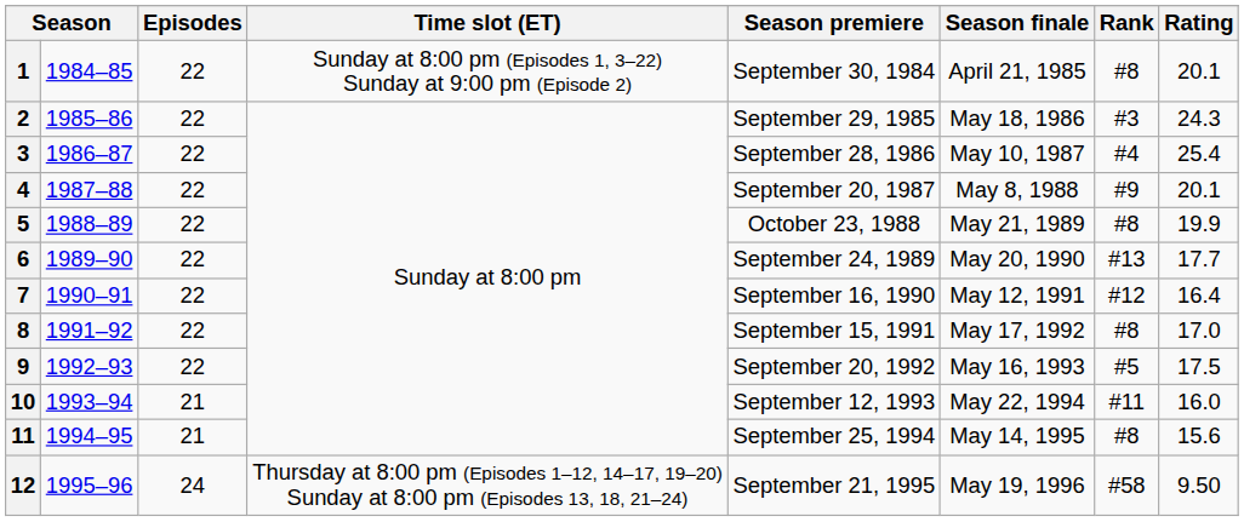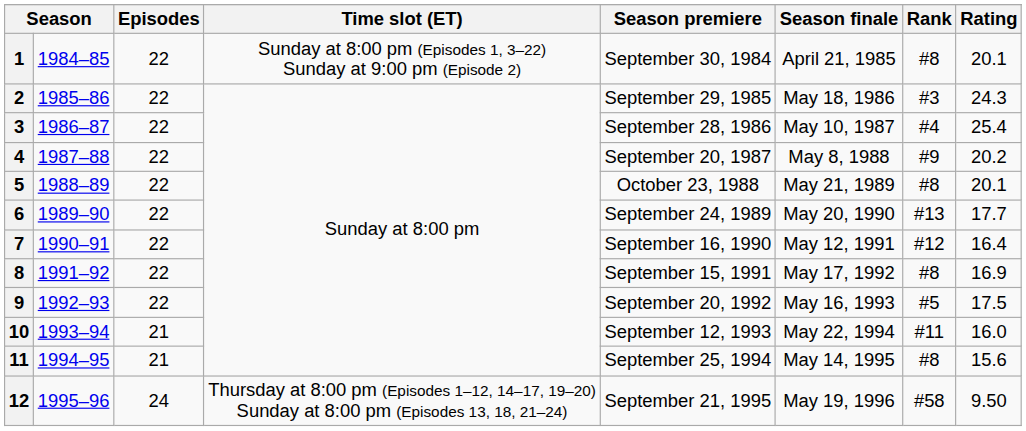 <table style="text-align:center;" class="wikitable">
 <tr>
 </tr>
 <tr>
 <th scope= "col" colspan="2">Season</th>
 <th scope= "col">Episodes</th>
 <th scope= "col">Time slot (ET)</th>
 <th scope= "col">Season premiere</th>
 <th scope= "col">Season finale</th>
 <th scope= "col">Rank</th>
 <th scope= "col">Rating</th>
 </tr>
 <tr>
 <th scope= "row">1</th>
 <td><a href='#'>1984–85</a></td>
 <td>22</td>
 <td>Sunday at 8:00 pm <small>(Episodes 1, 3–22)</small><br>Sunday at 9:00 pm <small>(Episode 2)</small></td>
 <td>September 30, 1984</td>
 <td>April 21, 1985</td>
 <td style="text-align:center">#8</td>
 <td style="text-align:center">20.1</td>
 </tr>
 <tr>
 <th scope= "row">2</th>
 <td><a href='#'>1985–86</a></td>
 <td>22</td>
 <td rowspan="10">Sunday at 8:00 pm</td>
 <td>September 29, 1985</td>
 <td>May 18, 1986</td>
 <td style="text-align:center">#3</td>
 <td style="text-align:center">24.3</td>
 </tr>
 <tr>
 <th scope= "row">3</th>
 <td><a href='#'>1986–87</a></td>
 <td>22</td>
 <td>September 28, 1986</td>
 <td>May 10, 1987</td>
 <td style="text-align:center">#4</td>
 <td style="text-align:center">25.4</td>
 </tr>
 <tr>
 <th scope= "row">4</th>
 <td><a href='#'>1987–88</a></td>
 <td>22</td>
 <td>September 20, 1987</td>
 <td>May 8, 1988</td>
 <td style="text-align:center">#9</td>
-<td style="text-align:center">20.1</td>
+<td style="text-align:center">20.2</td>
 </tr>
 <tr>
 <th scope= "row">5</th>
 <td><a href='#'>1988–89</a></td>
 <td>22</td>
 <td>October 23, 1988</td>
 <td>May 21, 1989</td>
 <td style="text-align:center">#8</td>
-<td style="text-align:center">19.9</td>
+<td style="text-align:center">20.1</td>
 </tr>
 <tr>
 <th scope= "row">6</th>
 <td><a href='#'>1989–90</a></td>
 <td>22</td>
 <td>September 24, 1989</td>
 <td>May 20, 1990</td>
 <td style="text-align:center">#13</td>
 <td style="text-align:center">17.7</td>
 </tr>
 <tr>
 <th scope= "row">7</th>
 <td><a href='#'>1990–91</a></td>
 <td>22</td>
 <td>September 16, 1990</td>
 <td>May 12, 1991</td>
 <td style="text-align:center">#12</td>
 <td style="text-align:center">16.4</td>
 </tr>
 <tr>
 <th scope= "row">8</th>
 <td><a href='#'>1991–92</a></td>
 <td>22</td>
 <td>September 15, 1991</td>
 <td>May 17, 1992</td>
 <td style="text-align:center">#8</td>
-<td style="text-align:center">17.0</td>
+<td style="text-align:center">16.9</td>
 </tr>
 <tr>
 <th scope= "row">9</th>
 <td><a href='#'>1992–93</a></td>
 <td>22</td>
 <td>September 20, 1992</td>
 <td>May 16, 1993</td>
 <td style="text-align:center">#5</td>
 <td style="text-align:center">17.5</td>
 </tr>
 <tr>
 <th scope= "row">10</th>
 <td><a href='#'>1993–94</a></td>
 <td>21</td>
 <td>September 12, 1993</td>
 <td>May 22, 1994</td>
 <td style="text-align:center">#11</td>
 <td style="text-align:center">16.0</td>
 </tr>
 <tr>
 <th scope= "row">11</th>
 <td><a href='#'>1994–95</a></td>
 <td>21</td>
 <td>September 25, 1994</td>
 <td>May 14, 1995</td>
 <td style="text-align:center">#8</td>
 <td style="text-align:center">15.6</td>
 </tr>
 <tr>
 <th scope= "row">12</th>
 <td><a href='#'>1995–96</a></td>
 <td>24</td>
 <td>Thursday at 8:00 pm <small>(Episodes 1–12, 14–17, 19–20)</small><br>Sunday at 8:00 pm <small>(Episodes 13, 18, 21–24)</small></td>
 <td>September 21, 1995</td>
 <td>May 19, 1996</td>
 <td style="text-align:center">#58</td>
 <td style="text-align:center">9.50</td>
 </tr>
 </table>
